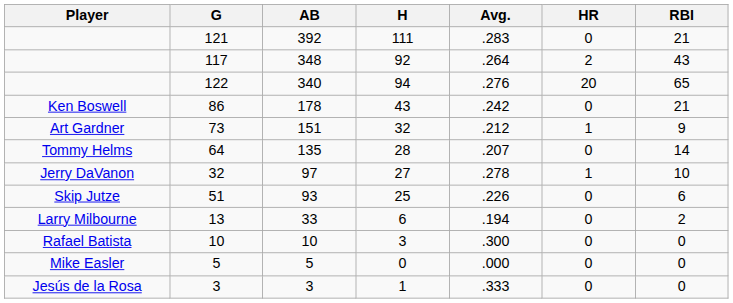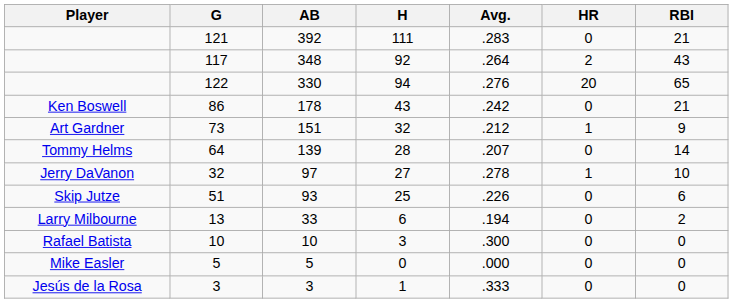 <table class="wikitable sortable">
 <tr>
 <th bgcolor="#DDDDFF" width="16%">Player</th>
 <th bgcolor="#DDDDFF" width="9%">G</th>
 <th bgcolor="#DDDDFF" width="9%">AB</th>
 <th bgcolor="#DDDDFF" width="9%">H</th>
 <th bgcolor="#DDDDFF" width="9%">Avg.</th>
 <th bgcolor="#DDDDFF" width="9%">HR</th>
 <th bgcolor="#DDDDFF" width="9%">RBI</th>
 </tr>
 <tr align="center">
 <td></td>
 <td>121</td>
 <td>392</td>
 <td>111</td>
 <td>.283</td>
 <td>0</td>
 <td>21</td>
 </tr>
 <tr align="center">
 <td></td>
 <td>117</td>
 <td>348</td>
 <td>92</td>
 <td>.264</td>
 <td>2</td>
 <td>43</td>
 </tr>
 <tr align=center>
 <td></td>
 <td>122</td>
-<td>340</td>
+<td>330</td>
 <td>94</td>
 <td>.276</td>
 <td>20</td>
 <td>65</td>
 </tr>
 <tr align="center">
 <td><a href='#'>Ken Boswell</a></td>
 <td>86</td>
 <td>178</td>
 <td>43</td>
 <td>.242</td>
 <td>0</td>
 <td>21</td>
 </tr>
 <tr align=center>
 <td><a href='#'>Art Gardner</a></td>
 <td>73</td>
 <td>151</td>
 <td>32</td>
 <td>.212</td>
 <td>1</td>
 <td>9</td>
 </tr>
 <tr align=center>
 <td><a href='#'>Tommy Helms</a></td>
 <td>64</td>
-<td>135</td>
+<td>139</td>
 <td>28</td>
 <td>.207</td>
 <td>0</td>
 <td>14</td>
 </tr>
 <tr align=center>
 <td><a href='#'>Jerry DaVanon</a></td>
 <td>32</td>
 <td>97</td>
 <td>27</td>
 <td>.278</td>
 <td>1</td>
 <td>10</td>
 </tr>
 <tr align=center>
 <td><a href='#'>Skip Jutze</a></td>
 <td>51</td>
 <td>93</td>
 <td>25</td>
 <td>.226</td>
 <td>0</td>
 <td>6</td>
 </tr>
 <tr align=center>
 <td><a href='#'>Larry Milbourne</a></td>
 <td>13</td>
 <td>33</td>
 <td>6</td>
 <td>.194</td>
 <td>0</td>
 <td>2</td>
 </tr>
 <tr align=center>
 <td><a href='#'>Rafael Batista</a></td>
 <td>10</td>
 <td>10</td>
 <td>3</td>
 <td>.300</td>
 <td>0</td>
 <td>0</td>
 </tr>
 <tr align=center>
 <td><a href='#'>Mike Easler</a></td>
 <td>5</td>
 <td>5</td>
 <td>0</td>
 <td>.000</td>
 <td>0</td>
 <td>0</td>
 </tr>
 <tr align=center>
 <td><a href='#'>Jesús de la Rosa</a></td>
 <td>3</td>
 <td>3</td>
 <td>1</td>
 <td>.333</td>
 <td>0</td>
 <td>0</td>
 </tr>
 </table>
